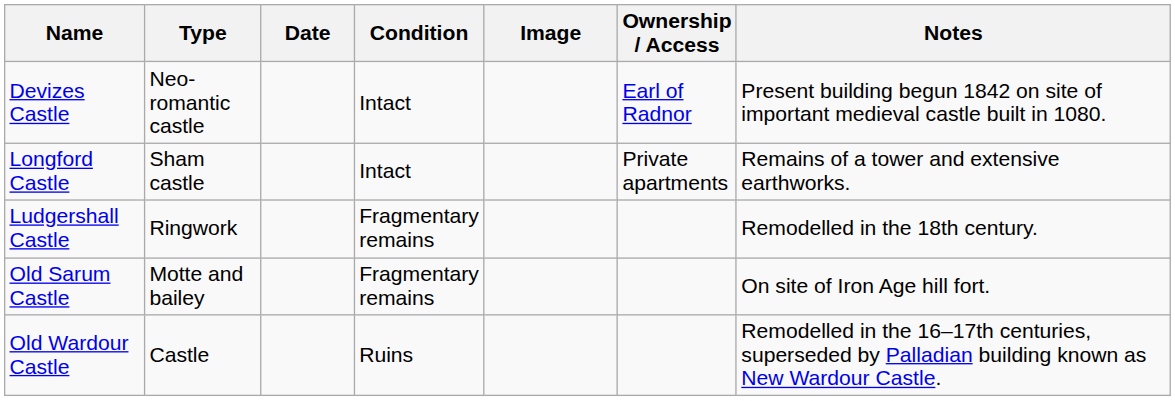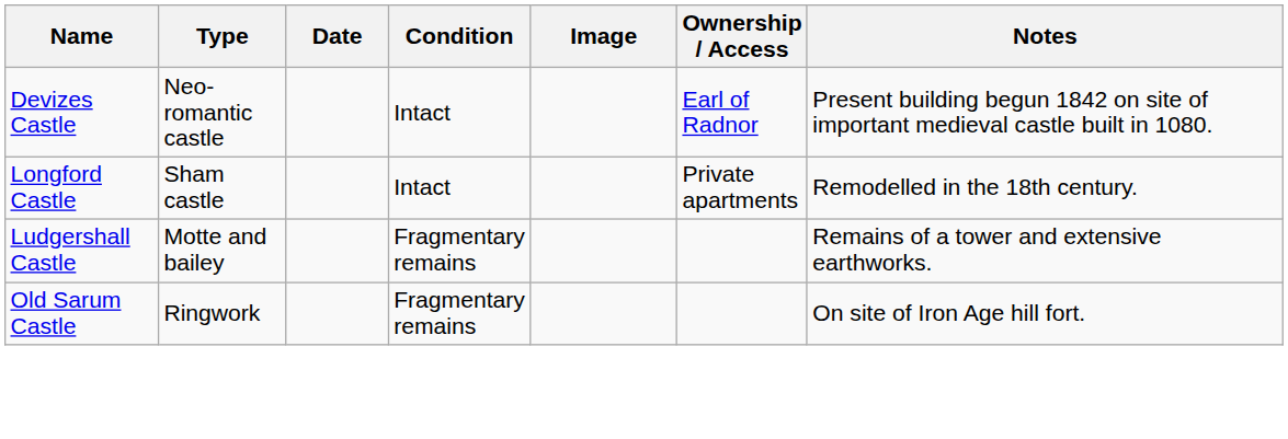 <table class="wikitable sortable sticky-header" width="100%">
 <tr>
 <th width="12%">Name</th>
 <th width="10%">Type</th>
 <th width="8%">Date</th>
 <th width="10%">Condition</th>
 <th class="unsortable" width="94">Image</th>
 <th width="10%">Ownership / Access</th>
 <th class="unsortable">Notes</th>
 </tr>
 <tr>
 <td><a href='#'>Devizes Castle</a></td>
 <td>Neo-romantic castle</td>
 <td></td>
 <td>Intact</td>
 <td></td>
 <td><a href='#'>Earl of Radnor</a></td>
 <td>Present building begun 1842 on site of important medieval castle built in 1080.</td>
 </tr>
 <tr>
 <td><a href='#'>Longford Castle</a></td>
 <td>Sham castle</td>
 <td></td>
 <td>Intact</td>
 <td></td>
 <td>Private apartments</td>
-<td>Remains of a tower and extensive earthworks.</td>
+<td>Remodelled in the 18th century.</td>
 </tr>
 <tr>
 <td><a href='#'>Ludgershall Castle</a></td>
-<td>Ringwork</td>
+<td>Motte and bailey</td>
 <td></td>
 <td>Fragmentary remains</td>
 <td></td>
 <td></td>
-<td>Remodelled in the 18th century.</td>
+<td>Remains of a tower and extensive earthworks.</td>
 </tr>
 <tr>
 <td><a href='#'>Old Sarum Castle</a></td>
-<td>Motte and bailey</td>
+<td>Ringwork</td>
 <td></td>
 <td>Fragmentary remains</td>
 <td></td>
 <td></td>
 <td>On site of Iron Age hill fort.</td>
 </tr>
-<tr>
-<td><a href='#'>Old Wardour Castle</a></td>
-<td>Castle</td>
-<td></td>
-<td>Ruins</td>
-<td></td>
-<td></td>
-<td>Remodelled in the 16–17th centuries, superseded by <a href='#'>Palladian</a> building known as <a href='#'>New Wardour Castle</a>.</td>
-</tr>
 </table>
